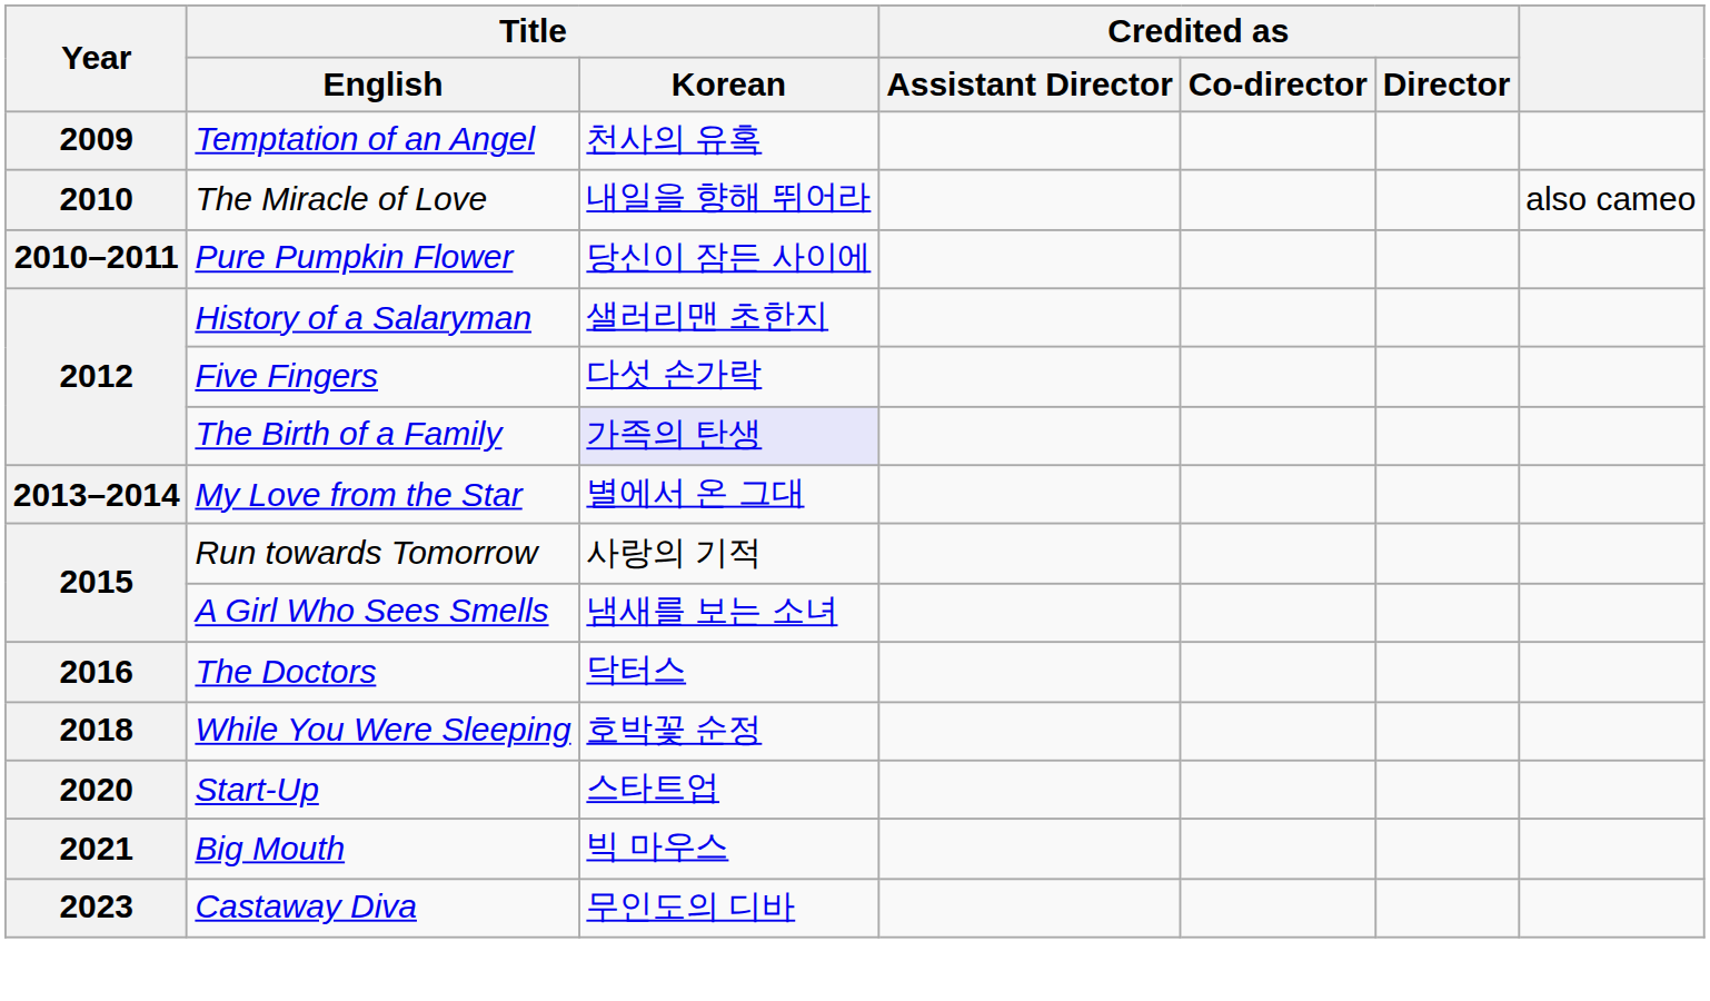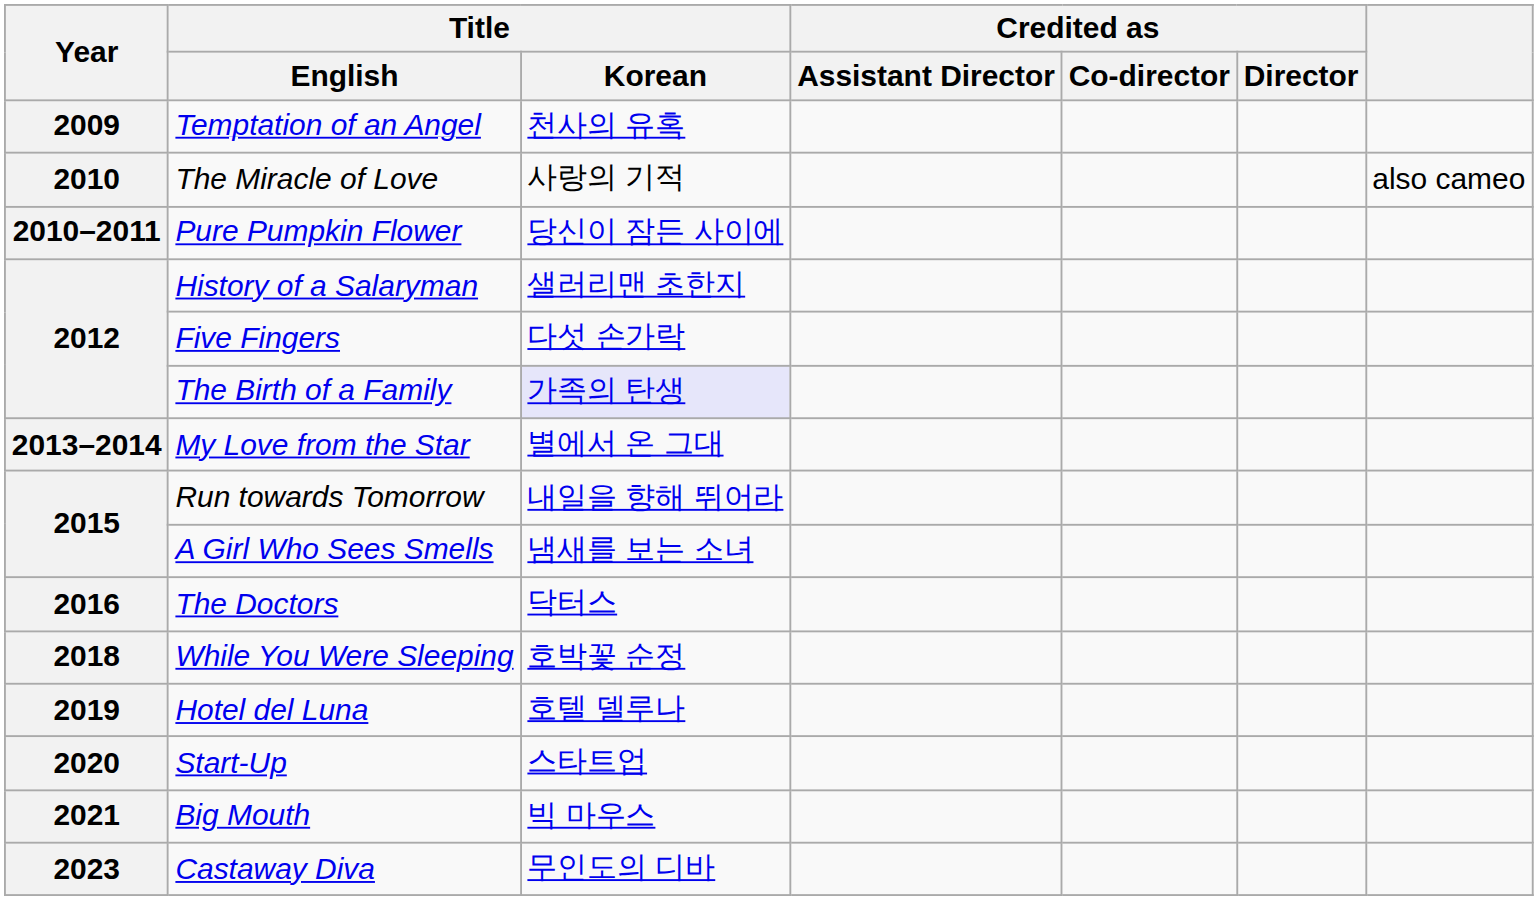 <table class="wikitable sortable plainrowheaders">
 <tr>
 <th rowspan="2">Year</th>
 <th colspan="2">Title</th>
 <th colspan="3">Credited as</th>
 <th rowspan="2"></th>
 </tr>
 <tr>
 <th>English</th>
 <th>Korean</th>
 <th>Assistant Director</th>
 <th>Co-director</th>
 <th>Director</th>
 </tr>
 <tr>
 <th scope="row">2009</th>
 <td><em><a href='#'>Temptation of an Angel</a></em></td>
 <td><a href='#'>천사의 유혹</a></td>
 <td></td>
 <td></td>
 <td></td>
 <td></td>
 </tr>
 <tr>
 <th scope="row">2010</th>
 <td><em>The Miracle of Love</em></td>
-<td><a href='#'>내일을 향해 뛰어라</a></td>
+<td>사랑의 기적</td>
 <td></td>
 <td></td>
 <td></td>
 <td>also cameo</td>
 </tr>
 <tr>
 <th scope="row">2010–2011</th>
 <td><em><a href='#'>Pure Pumpkin Flower</a></em></td>
 <td><a href='#'>당신이 잠든 사이에</a></td>
 <td></td>
 <td></td>
 <td></td>
 <td></td>
 </tr>
 <tr>
 <th rowspan="3" scope="row">2012</th>
 <td><em><a href='#'>History of a Salaryman</a></em></td>
 <td><a href='#'>샐러리맨 초한지</a></td>
 <td></td>
 <td></td>
 <td></td>
 <td></td>
 </tr>
 <tr>
 <td><em><a href='#'>Five Fingers</a></em></td>
 <td><a href='#'>다섯 손가락</a></td>
 <td></td>
 <td></td>
 <td></td>
 <td></td>
 </tr>
 <tr>
 <td><em><a href='#'>The Birth of a Family</a></em></td>
 <td style="background: lavender;"><a href='#'>가족의 탄생</a></td>
 <td></td>
 <td></td>
 <td></td>
 <td></td>
 </tr>
 <tr>
 <th scope="row">2013–2014</th>
 <td><em><a href='#'>My Love from the Star</a></em></td>
 <td><a href='#'>별에서 온 그대</a></td>
 <td></td>
 <td></td>
 <td></td>
 <td></td>
 </tr>
 <tr>
 <th rowspan="2" scope="row">2015</th>
 <td><em>Run towards Tomorrow</em></td>
-<td>사랑의 기적</td>
+<td><a href='#'>내일을 향해 뛰어라</a></td>
 <td></td>
 <td></td>
 <td></td>
 <td></td>
 </tr>
 <tr>
 <td><em><a href='#'>A Girl Who Sees Smells</a></em></td>
 <td><a href='#'>냄새를 보는 소녀</a></td>
 <td></td>
 <td></td>
 <td></td>
 <td></td>
 </tr>
 <tr>
 <th scope="row">2016</th>
 <td><em><a href='#'>The Doctors</a></em></td>
 <td><a href='#'>닥터스</a></td>
 <td></td>
 <td></td>
 <td></td>
 <td></td>
 </tr>
 <tr>
 <th scope="row">2018</th>
 <td><em><a href='#'>While You Were Sleeping</a></em></td>
 <td><a href='#'>호박꽃 순정</a></td>
+<td></td>
+<td></td>
+<td></td>
+<td></td>
+</tr>
+<tr>
+<th scope="row">2019</th>
+<td><em><a href='#'>Hotel del Luna</a></em></td>
+<td><a href='#'>호텔 델루나</a></td>
 <td></td>
 <td></td>
 <td></td>
 <td></td>
 </tr>
 <tr>
 <th rowspan="1" scope="row">2020</th>
 <td><em><a href='#'>Start-Up</a></em></td>
 <td><a href='#'>스타트업</a></td>
 <td></td>
 <td></td>
 <td></td>
 <td></td>
 </tr>
 <tr>
 <th scope="row">2021</th>
 <td><em><a href='#'>Big Mouth</a></em></td>
 <td><a href='#'>빅 마우스</a></td>
 <td></td>
 <td></td>
 <td></td>
 <td></td>
 </tr>
 <tr>
 <th scope="row">2023</th>
 <td><em><a href='#'>Castaway Diva</a></em></td>
 <td><a href='#'>무인도의 디바</a></td>
 <td></td>
 <td></td>
 <td></td>
 <td></td>
 </tr>
 </table>
